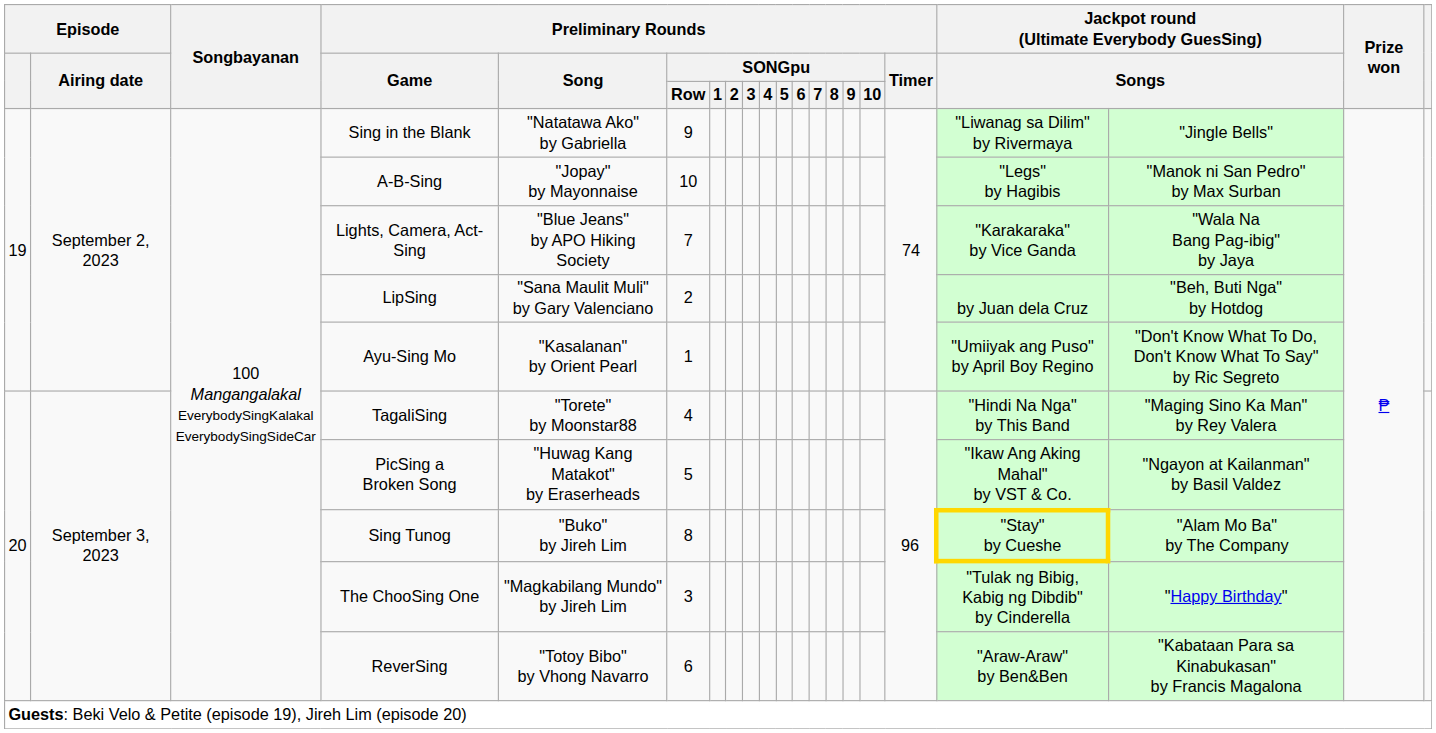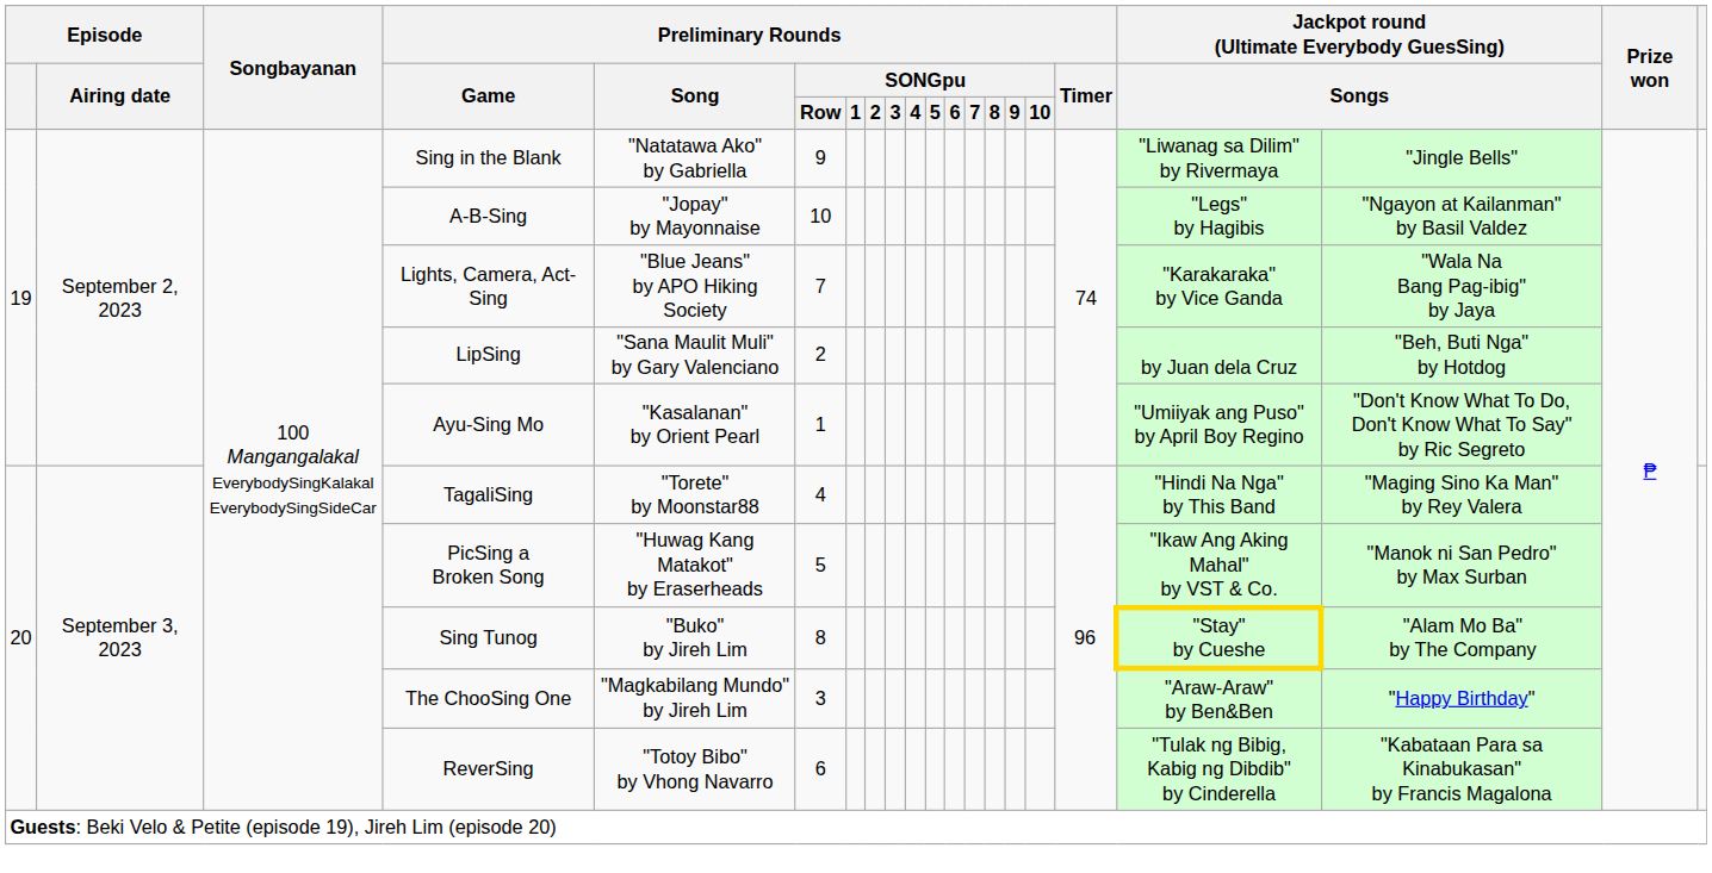 <table class="wikitable mw-collapsible mw-collapsed" style="text-align:center; font-size:90%; line-height:18px;" width="100%">
 <tr>
 <th colspan=2>Episode</th>
 <th rowspan=3>Songbayanan</th>
 <th colspan=14>Preliminary Rounds</th>
 <th colspan=2>Jackpot round<br><strong>(Ultimate Everybody GuesSing)</strong></th>
 <th rowspan=3>Prize won</th>
 <th rowspan=3></th>
 </tr>
 <tr>
 <th rowspan=2></th>
 <th rowspan=2>Airing date</th>
 <th rowspan=2>Game</th>
 <th rowspan=2>Song</th>
 <th colspan=11>SONGpu</th>
 <th rowspan=2>Timer</th>
 <th colspan=2 rowspan=2>Songs</th>
 </tr>
 <tr>
 <th>Row</th>
 <th>1</th>
 <th>2</th>
 <th>3</th>
 <th>4</th>
 <th>5</th>
 <th>6</th>
 <th>7</th>
 <th>8</th>
 <th>9</th>
 <th>10</th>
 </tr>
 <tr>
 <td rowspan=5>19</td>
 <td rowspan=5>September 2, 2023</td>
 <td rowspan=10>100 <em>Mangangalakal</em><br><small>EverybodySingKalakal<br>EverybodySingSideCar</small></td>
 <td>Sing in the Blank</td>
 <td>"Natatawa Ako"<br>by Gabriella</td>
 <td>9</td>
 <td></td>
 <td></td>
 <td></td>
 <td></td>
 <td></td>
 <td></td>
 <td></td>
 <td></td>
 <td></td>
 <td></td>
 <td rowspan=5>74<br></td>
 <td bgcolor=D2FFD2>"Liwanag sa Dilim"<br>by Rivermaya</td>
 <td bgcolor=D2FFD2>"Jingle Bells"</td>
 <td rowspan=10><a href='#'>₱</a></td>
 <td rowspan=5><br></td>
 </tr>
 <tr>
 <td>A-B-Sing</td>
 <td>"Jopay"<br>by Mayonnaise</td>
 <td>10</td>
 <td></td>
 <td></td>
 <td></td>
 <td></td>
 <td></td>
 <td></td>
 <td></td>
 <td></td>
 <td></td>
 <td></td>
 <td bgcolor=D2FFD2>"Legs"<br>by Hagibis</td>
-<td bgcolor=D2FFD2>"Manok ni San Pedro"<br>by Max Surban</td>
+<td bgcolor=D2FFD2>"Ngayon at Kailanman"<br>by Basil Valdez</td>
 </tr>
 <tr>
 <td>Lights, Camera, Act-Sing</td>
 <td>"Blue Jeans"<br>by APO Hiking Society</td>
 <td>7</td>
 <td></td>
 <td></td>
 <td></td>
 <td></td>
 <td></td>
 <td></td>
 <td></td>
 <td></td>
 <td></td>
 <td></td>
 <td bgcolor=D2FFD2>"Karakaraka"<br>by Vice Ganda</td>
 <td bgcolor=D2FFD2>"Wala Na<br>Bang Pag-ibig"<br>by Jaya</td>
 </tr>
 <tr>
 <td>LipSing</td>
 <td>"Sana Maulit Muli"<br>by Gary Valenciano</td>
 <td>2</td>
 <td></td>
 <td></td>
 <td></td>
 <td></td>
 <td></td>
 <td></td>
 <td></td>
 <td></td>
 <td></td>
 <td></td>
 <td bgcolor=D2FFD2><br>by Juan dela Cruz</td>
 <td bgcolor=D2FFD2>"Beh, Buti Nga"<br>by Hotdog</td>
 </tr>
 <tr>
 <td>Ayu-Sing Mo</td>
 <td>"Kasalanan"<br>by Orient Pearl</td>
 <td>1</td>
 <td></td>
 <td></td>
 <td></td>
 <td></td>
 <td></td>
 <td></td>
 <td></td>
 <td></td>
 <td></td>
 <td></td>
 <td bgcolor=D2FFD2>"Umiiyak ang Puso"<br>by April Boy Regino</td>
 <td bgcolor=D2FFD2>"Don't Know What To Do,<br>Don't Know What To Say"<br>by Ric Segreto</td>
 </tr>
 <tr>
 <td rowspan=5>20</td>
 <td rowspan=5>September 3, 2023</td>
 <td>TagaliSing</td>
 <td>"Torete"<br>by Moonstar88</td>
 <td>4</td>
 <td></td>
 <td></td>
 <td></td>
 <td></td>
 <td></td>
 <td></td>
 <td></td>
 <td></td>
 <td></td>
 <td></td>
 <td rowspan=5>96<br></td>
 <td bgcolor=D2FFD2>"Hindi Na Nga"<br>by This Band</td>
 <td bgcolor=D2FFD2>"Maging Sino Ka Man"<br>by Rey Valera</td>
 <td rowspan=5><br></td>
 </tr>
 <tr>
 <td>PicSing a<br>Broken Song</td>
 <td>"Huwag Kang Matakot"<br>by Eraserheads</td>
 <td>5</td>
 <td></td>
 <td></td>
 <td></td>
 <td></td>
 <td></td>
 <td></td>
 <td></td>
 <td></td>
 <td></td>
 <td></td>
 <td bgcolor=D2FFD2>"Ikaw Ang Aking Mahal"<br>by VST & Co.</td>
-<td bgcolor=D2FFD2>"Ngayon at Kailanman"<br>by Basil Valdez</td>
+<td bgcolor=D2FFD2>"Manok ni San Pedro"<br>by Max Surban</td>
 </tr>
 <tr>
 <td>Sing Tunog</td>
 <td>"Buko"<br>by Jireh Lim</td>
 <td>8</td>
 <td></td>
 <td></td>
 <td></td>
 <td></td>
 <td></td>
 <td></td>
 <td></td>
 <td></td>
 <td></td>
 <td></td>
 <td style="background: #D2FFD2; border:solid 4px #FFD700;">"Stay"<br>by Cueshe</td>
 <td bgcolor=D2FFD2>"Alam Mo Ba"<br>by The Company</td>
 </tr>
 <tr>
 <td>The ChooSing One</td>
 <td>"Magkabilang Mundo"<br>by Jireh Lim</td>
 <td>3</td>
 <td></td>
 <td></td>
 <td></td>
 <td></td>
 <td></td>
 <td></td>
 <td></td>
 <td></td>
 <td></td>
 <td></td>
-<td bgcolor=D2FFD2>"Tulak ng Bibig,<br>Kabig ng Dibdib"<br>by Cinderella</td>
+<td bgcolor=D2FFD2>"Araw-Araw"<br>by Ben&Ben</td>
 <td bgcolor=D2FFD2>"<a href='#'>Happy Birthday</a>"</td>
 </tr>
 <tr>
 <td>ReverSing</td>
 <td>"Totoy Bibo"<br>by Vhong Navarro</td>
 <td>6</td>
 <td></td>
 <td></td>
 <td></td>
 <td></td>
 <td></td>
 <td></td>
 <td></td>
 <td></td>
 <td></td>
 <td></td>
-<td bgcolor=D2FFD2>"Araw-Araw"<br>by Ben&Ben</td>
+<td bgcolor=D2FFD2>"Tulak ng Bibig,<br>Kabig ng Dibdib"<br>by Cinderella</td>
 <td bgcolor=D2FFD2>"Kabataan Para sa Kinabukasan"<br>by Francis Magalona</td>
 </tr>
 <tr>
 <td colspan=21 style="background:white;" align="left"><strong>Guests</strong>: Beki Velo & Petite (episode 19), Jireh Lim (episode 20)</td>
 </tr>
 </table>
